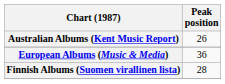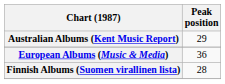 <table class="wikitable plainrowheaders sortable" style="text-align:center">
 <tr>
 <th scope="col">Chart (1987)</th>
 <th scope="col">Peak<br>position</th>
 </tr>
 <tr>
 <th scope="row">Australian Albums (<a href='#'>Kent Music Report</a>)</th>
-<td>26</td>
+<td>29</td>
 </tr>
 <tr>
 </tr>
 <tr>
 <th scope="row"><a href='#'>European Albums</a> (<em><a href='#'>Music & Media</a></em>)</th>
 <td>36</td>
 </tr>
 <tr>
 <th scope="row">Finnish Albums (<a href='#'>Suomen virallinen lista</a>)</th>
 <td>28</td>
 </tr>
 <tr>
 </tr>
 <tr>
 </tr>
 <tr>
 </tr>
 <tr>
 </tr>
 <tr>
 </tr>
 <tr>
 </tr>
 <tr>
 </tr>
 </table>
